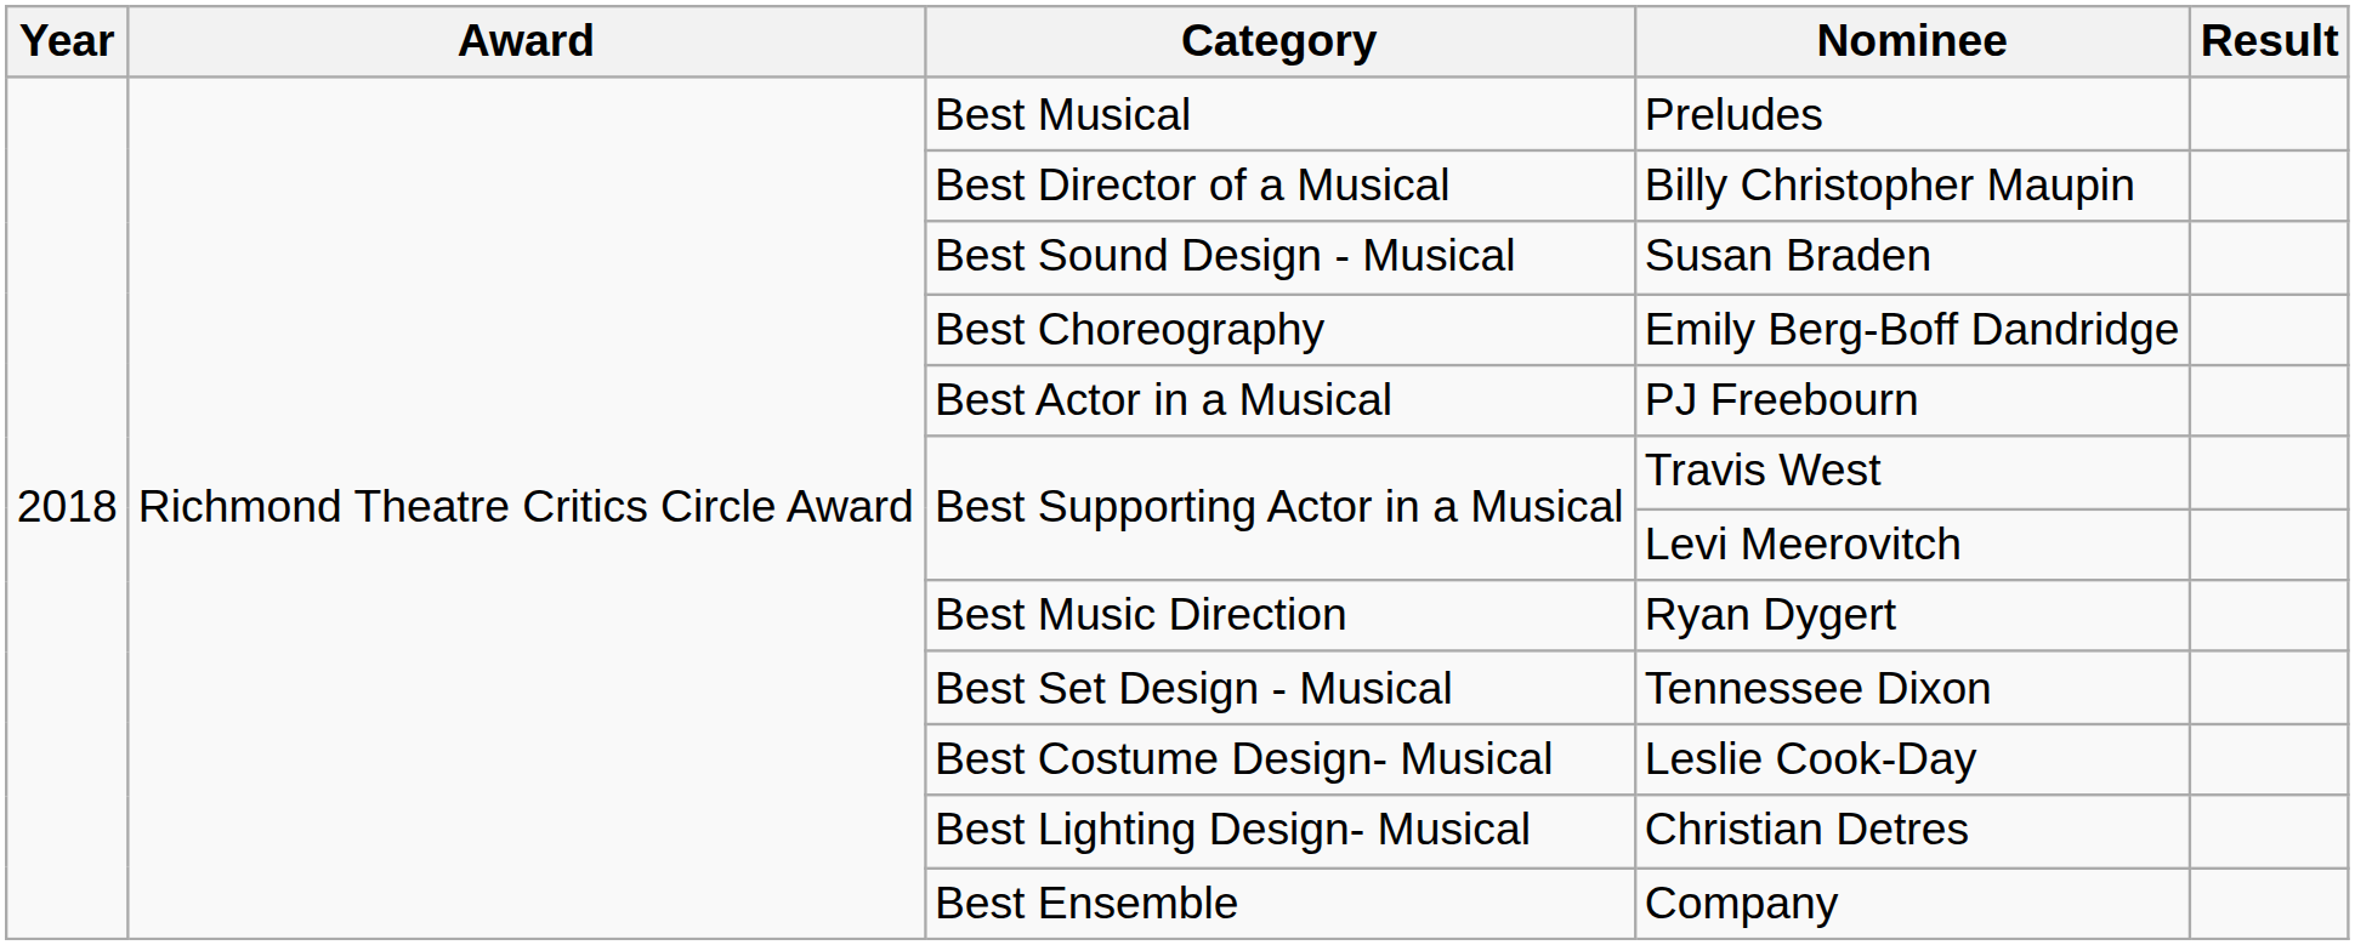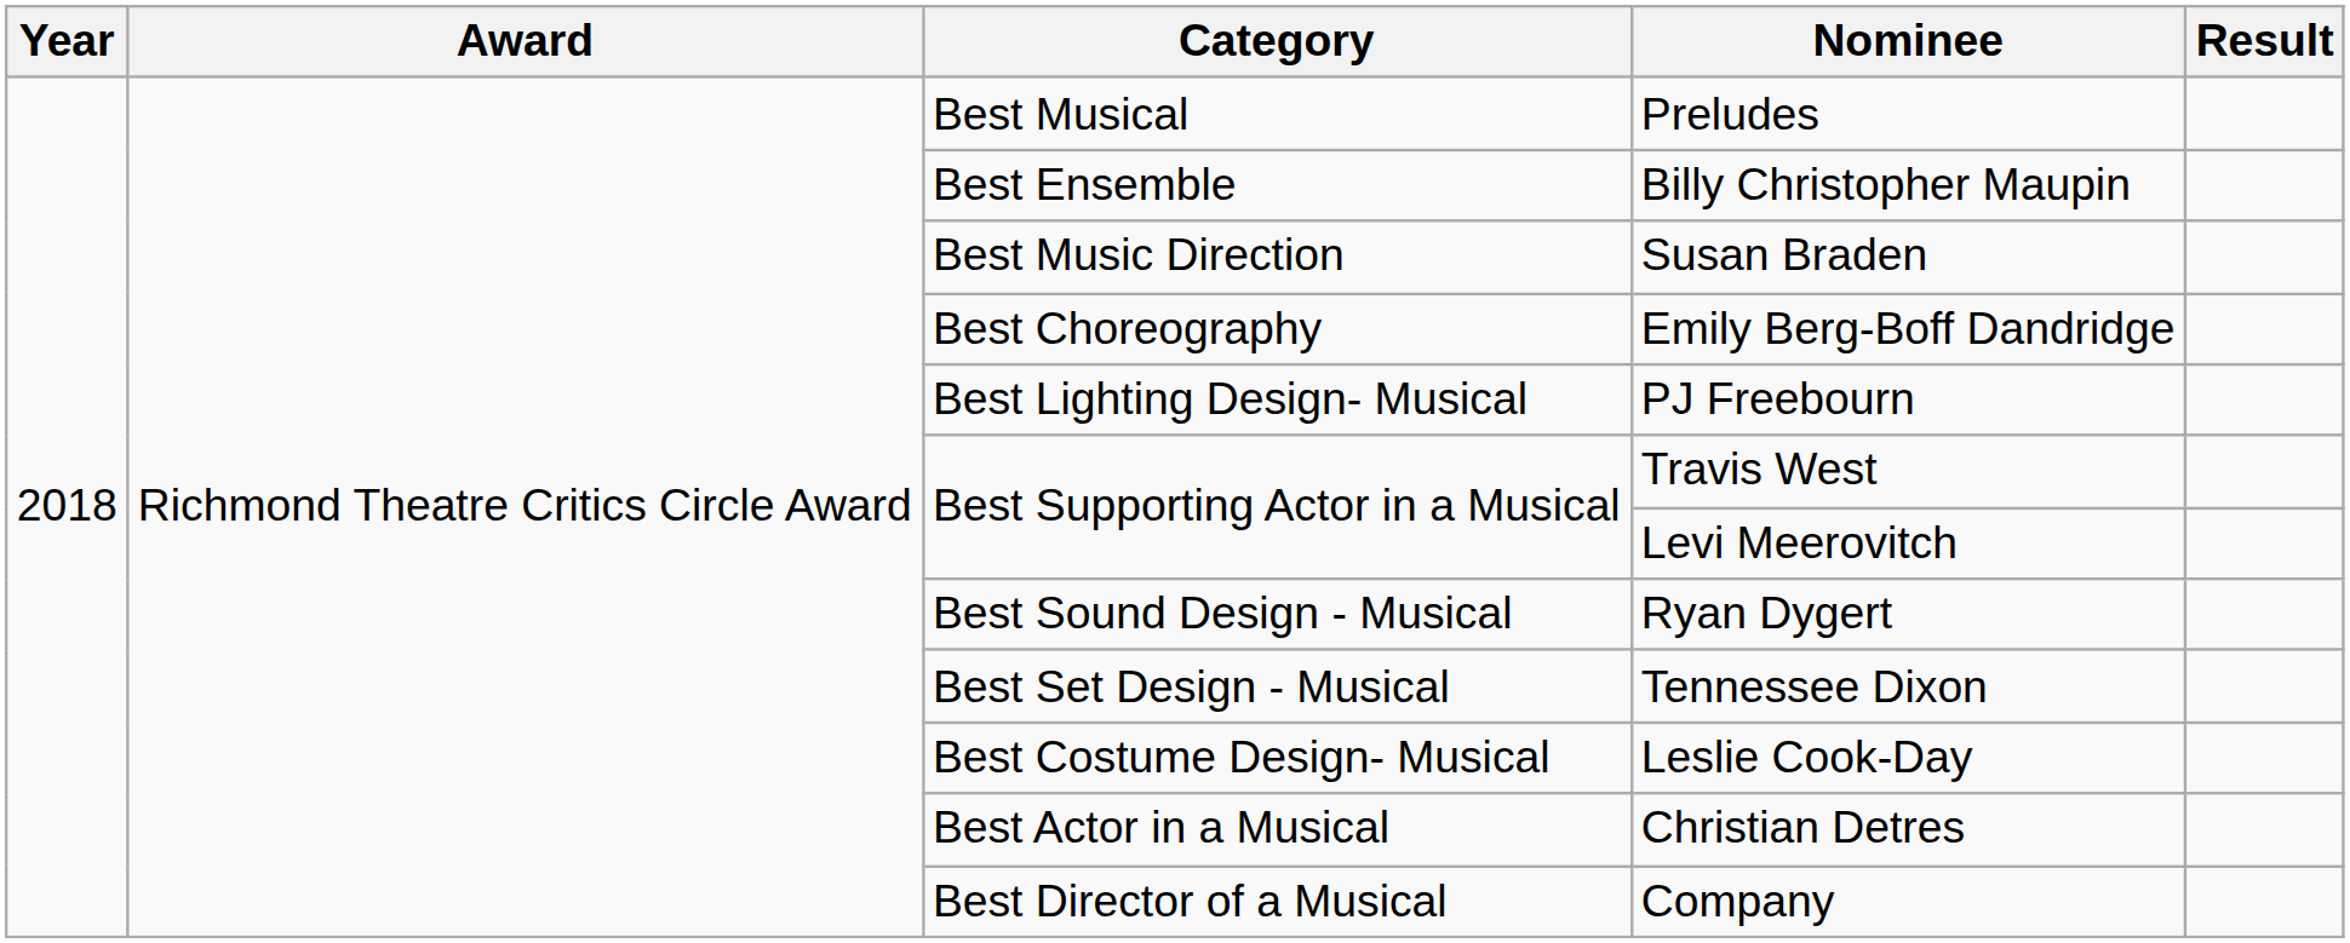 <table class="wikitable">
 <tr>
 <th>Year</th>
 <th><strong>Award</strong></th>
 <th><strong>Category</strong></th>
 <th><strong>Nominee</strong></th>
 <th><strong>Result</strong></th>
 </tr>
 <tr>
 <td rowspan="12">2018</td>
 <td rowspan="12">Richmond Theatre Critics Circle Award</td>
 <td>Best Musical</td>
 <td>Preludes</td>
 <td></td>
 </tr>
 <tr>
-<td>Best Director of a Musical</td>
+<td>Best Ensemble</td>
 <td>Billy Christopher Maupin</td>
 <td></td>
 </tr>
 <tr>
-<td>Best Sound Design - Musical</td>
+<td>Best Music Direction</td>
 <td>Susan Braden</td>
 <td></td>
 </tr>
 <tr>
 <td>Best Choreography</td>
 <td>Emily Berg-Boff Dandridge</td>
 <td></td>
 </tr>
 <tr>
-<td>Best Actor in a Musical</td>
+<td>Best Lighting Design- Musical</td>
 <td>PJ Freebourn</td>
 <td></td>
 </tr>
 <tr>
 <td rowspan="2">Best Supporting Actor in a Musical</td>
 <td>Travis West</td>
 <td></td>
 </tr>
 <tr>
 <td>Levi Meerovitch</td>
 <td></td>
 </tr>
 <tr>
-<td>Best Music Direction</td>
+<td>Best Sound Design - Musical</td>
 <td>Ryan Dygert</td>
 <td></td>
 </tr>
 <tr>
 <td>Best Set Design - Musical</td>
 <td>Tennessee Dixon</td>
 <td></td>
 </tr>
 <tr>
 <td>Best Costume Design- Musical</td>
 <td>Leslie Cook-Day</td>
 <td></td>
 </tr>
 <tr>
-<td>Best Lighting Design- Musical</td>
+<td>Best Actor in a Musical</td>
 <td>Christian Detres</td>
 <td></td>
 </tr>
 <tr>
-<td>Best Ensemble</td>
+<td>Best Director of a Musical</td>
 <td>Company</td>
 <td></td>
 </tr>
 </table>
